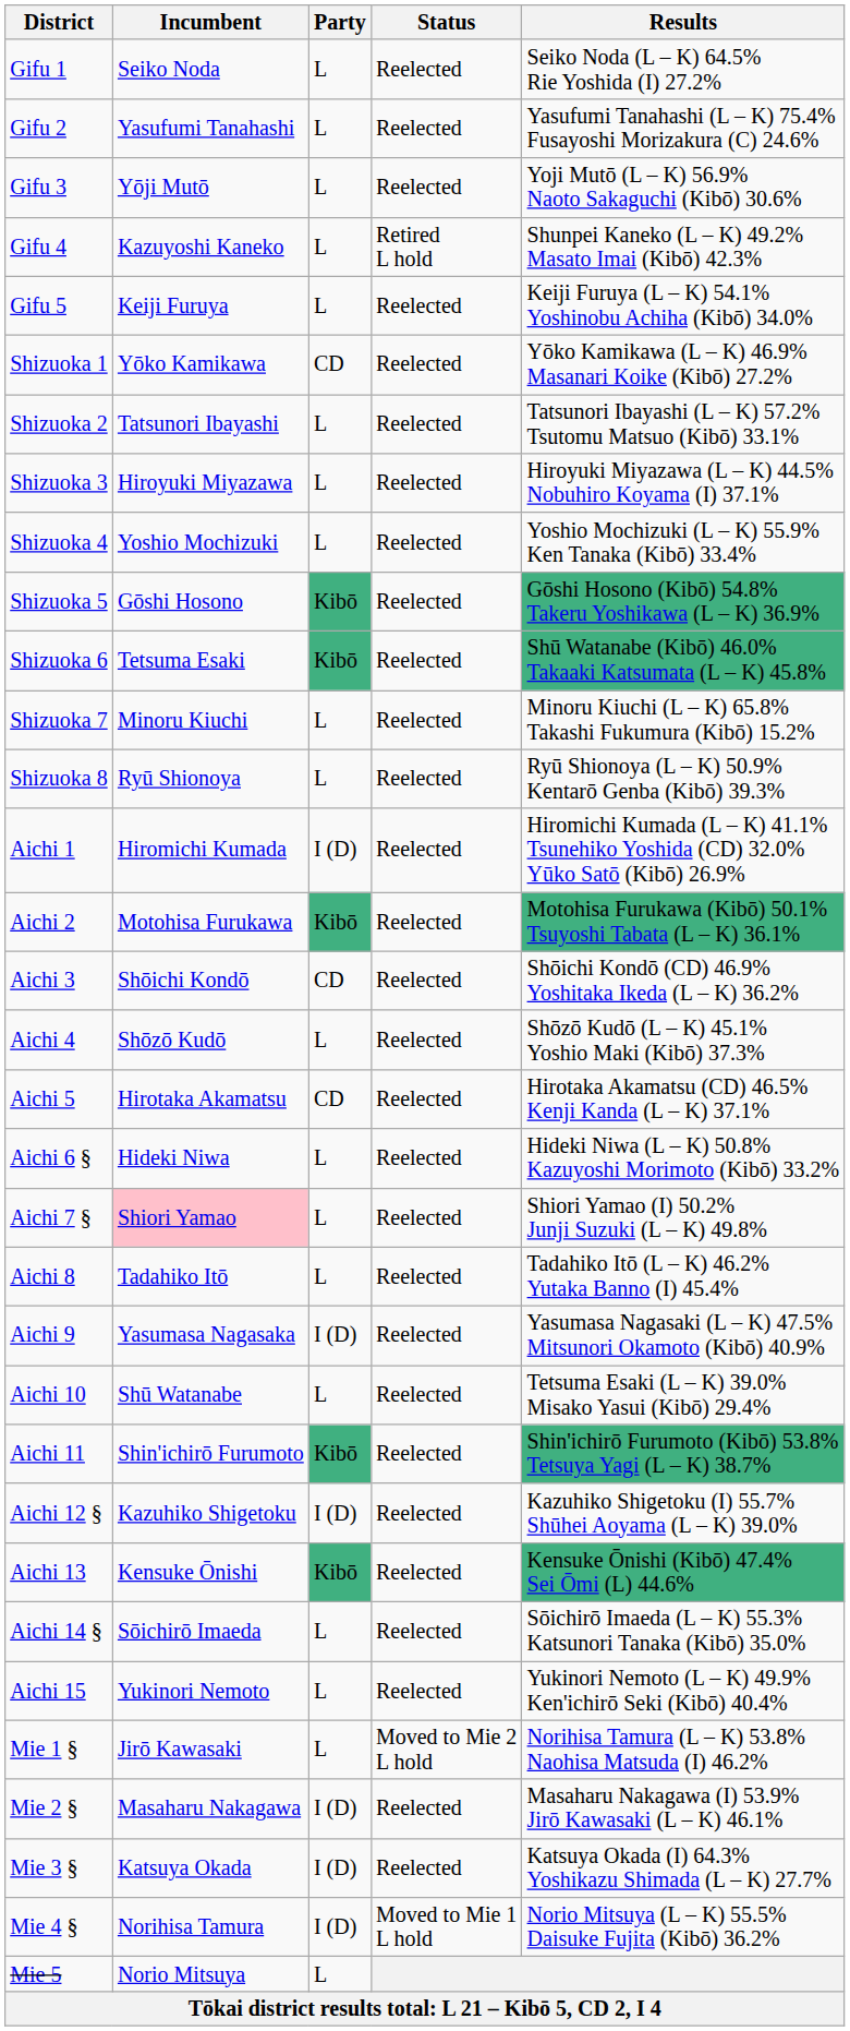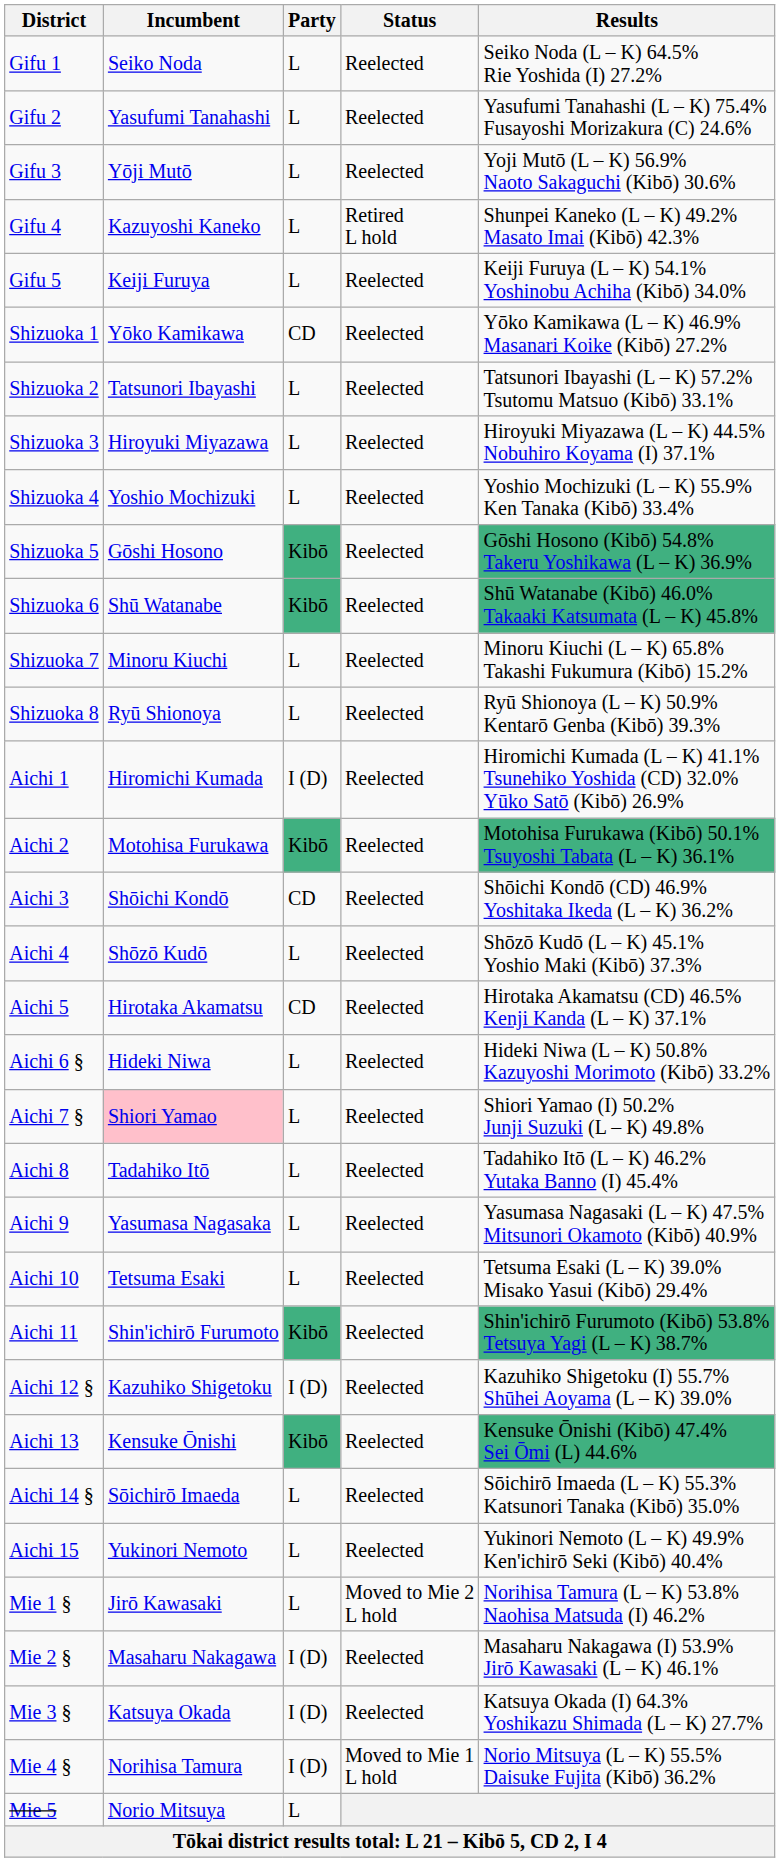 <table class="wikitable">
 <tr>
 <th>District</th>
 <th>Incumbent</th>
 <th>Party</th>
 <th>Status</th>
 <th>Results</th>
 </tr>
 <tr>
 <td><a href='#'>Gifu 1</a></td>
 <td><a href='#'>Seiko Noda</a></td>
 <td>L</td>
 <td>Reelected</td>
 <td>Seiko Noda (L – K) 64.5%<br>Rie Yoshida (I) 27.2%</td>
 </tr>
 <tr>
 <td><a href='#'>Gifu 2</a></td>
 <td><a href='#'>Yasufumi Tanahashi</a></td>
 <td>L</td>
 <td>Reelected</td>
 <td>Yasufumi Tanahashi (L – K) 75.4%<br>Fusayoshi Morizakura (C) 24.6%</td>
 </tr>
 <tr>
 <td><a href='#'>Gifu 3</a></td>
 <td><a href='#'>Yōji Mutō</a></td>
 <td>L</td>
 <td>Reelected</td>
 <td>Yoji Mutō (L – K) 56.9%<br><a href='#'>Naoto Sakaguchi</a> (Kibō) 30.6%</td>
 </tr>
 <tr>
 <td><a href='#'>Gifu 4</a></td>
 <td><a href='#'>Kazuyoshi Kaneko</a></td>
 <td>L</td>
 <td>Retired<br>L hold</td>
 <td>Shunpei Kaneko (L – K) 49.2%<br><a href='#'>Masato Imai</a> (Kibō) 42.3%</td>
 </tr>
 <tr>
 <td><a href='#'>Gifu 5</a></td>
 <td><a href='#'>Keiji Furuya</a></td>
 <td>L</td>
 <td>Reelected</td>
 <td>Keiji Furuya (L – K) 54.1%<br><a href='#'>Yoshinobu Achiha</a> (Kibō) 34.0%</td>
 </tr>
 <tr>
 <td><a href='#'>Shizuoka 1</a></td>
 <td><a href='#'>Yōko Kamikawa</a></td>
 <td>CD</td>
 <td>Reelected</td>
 <td>Yōko Kamikawa (L – K) 46.9%<br><a href='#'>Masanari Koike</a> (Kibō) 27.2%</td>
 </tr>
 <tr>
 <td><a href='#'>Shizuoka 2</a></td>
 <td><a href='#'>Tatsunori Ibayashi</a></td>
 <td>L</td>
 <td>Reelected</td>
 <td>Tatsunori Ibayashi (L – K) 57.2%<br>Tsutomu Matsuo (Kibō) 33.1%</td>
 </tr>
 <tr>
 <td><a href='#'>Shizuoka 3</a></td>
 <td><a href='#'>Hiroyuki Miyazawa</a></td>
 <td>L</td>
 <td>Reelected</td>
 <td>Hiroyuki Miyazawa (L – K) 44.5%<br><a href='#'>Nobuhiro Koyama</a> (I) 37.1%</td>
 </tr>
 <tr>
 <td><a href='#'>Shizuoka 4</a></td>
 <td><a href='#'>Yoshio Mochizuki</a></td>
 <td>L</td>
 <td>Reelected</td>
 <td>Yoshio Mochizuki (L – K) 55.9%<br>Ken Tanaka (Kibō) 33.4%</td>
 </tr>
 <tr>
 <td><a href='#'>Shizuoka 5</a></td>
 <td><a href='#'>Gōshi Hosono</a></td>
 <td style="background:#40B080">Kibō</td>
 <td>Reelected</td>
 <td style="background:#40B080">Gōshi Hosono (Kibō) 54.8%<br><a href='#'>Takeru Yoshikawa</a> (L – K) 36.9%</td>
 </tr>
 <tr>
 <td><a href='#'>Shizuoka 6</a></td>
-<td><a href='#'>Tetsuma Esaki</a></td>
+<td><a href='#'>Shū Watanabe</a></td>
 <td style="background:#40B080">Kibō</td>
 <td>Reelected</td>
 <td style="background:#40B080">Shū Watanabe (Kibō) 46.0%<br><a href='#'>Takaaki Katsumata</a> (L – K) 45.8%</td>
 </tr>
 <tr>
 <td><a href='#'>Shizuoka 7</a></td>
 <td><a href='#'>Minoru Kiuchi</a></td>
 <td>L</td>
 <td>Reelected</td>
 <td>Minoru Kiuchi (L – K) 65.8%<br>Takashi Fukumura (Kibō) 15.2%</td>
 </tr>
 <tr>
 <td><a href='#'>Shizuoka 8</a></td>
 <td><a href='#'>Ryū Shionoya</a></td>
 <td>L</td>
 <td>Reelected</td>
 <td>Ryū Shionoya (L – K) 50.9%<br>Kentarō Genba (Kibō) 39.3%</td>
 </tr>
 <tr>
 <td><a href='#'>Aichi 1</a></td>
 <td><a href='#'>Hiromichi Kumada</a></td>
 <td>I (D)</td>
 <td>Reelected</td>
 <td>Hiromichi Kumada (L – K) 41.1%<br><a href='#'>Tsunehiko Yoshida</a> (CD) 32.0%<br><a href='#'>Yūko Satō</a> (Kibō) 26.9%</td>
 </tr>
 <tr>
 <td><a href='#'>Aichi 2</a></td>
 <td><a href='#'>Motohisa Furukawa</a></td>
 <td style="background:#40B080">Kibō</td>
 <td>Reelected</td>
 <td style="background:#40B080">Motohisa Furukawa (Kibō) 50.1%<br><a href='#'>Tsuyoshi Tabata</a> (L – K) 36.1%</td>
 </tr>
 <tr>
 <td><a href='#'>Aichi 3</a></td>
 <td><a href='#'>Shōichi Kondō</a></td>
 <td>CD</td>
 <td>Reelected</td>
 <td>Shōichi Kondō (CD) 46.9%<br><a href='#'>Yoshitaka Ikeda</a> (L – K) 36.2%</td>
 </tr>
 <tr>
 <td><a href='#'>Aichi 4</a></td>
 <td><a href='#'>Shōzō Kudō</a></td>
 <td>L</td>
 <td>Reelected</td>
 <td>Shōzō Kudō (L – K) 45.1%<br>Yoshio Maki (Kibō) 37.3%</td>
 </tr>
 <tr>
 <td><a href='#'>Aichi 5</a></td>
 <td><a href='#'>Hirotaka Akamatsu</a></td>
 <td>CD</td>
 <td>Reelected</td>
 <td>Hirotaka Akamatsu (CD) 46.5%<br><a href='#'>Kenji Kanda</a> (L – K) 37.1%</td>
 </tr>
 <tr>
 <td><a href='#'>Aichi 6</a> §</td>
 <td><a href='#'>Hideki Niwa</a></td>
 <td>L</td>
 <td>Reelected</td>
 <td>Hideki Niwa (L – K) 50.8%<br><a href='#'>Kazuyoshi Morimoto</a> (Kibō) 33.2%</td>
 </tr>
 <tr>
 <td><a href='#'>Aichi 7</a> §</td>
 <td style="background: pink;"><a href='#'>Shiori Yamao</a></td>
 <td>L</td>
 <td>Reelected</td>
 <td>Shiori Yamao (I) 50.2%<br><a href='#'>Junji Suzuki</a> (L – K) 49.8%</td>
 </tr>
 <tr>
 <td><a href='#'>Aichi 8</a></td>
 <td><a href='#'>Tadahiko Itō</a></td>
 <td>L</td>
 <td>Reelected</td>
 <td>Tadahiko Itō (L – K) 46.2%<br><a href='#'>Yutaka Banno</a> (I) 45.4%</td>
 </tr>
 <tr>
 <td><a href='#'>Aichi 9</a></td>
 <td><a href='#'>Yasumasa Nagasaka</a></td>
-<td>I (D)</td>
+<td>L</td>
 <td>Reelected</td>
 <td>Yasumasa Nagasaki (L – K) 47.5%<br><a href='#'>Mitsunori Okamoto</a> (Kibō) 40.9%</td>
 </tr>
 <tr>
 <td><a href='#'>Aichi 10</a></td>
-<td><a href='#'>Shū Watanabe</a></td>
+<td><a href='#'>Tetsuma Esaki</a></td>
 <td>L</td>
 <td>Reelected</td>
 <td>Tetsuma Esaki (L – K) 39.0%<br>Misako Yasui (Kibō) 29.4%</td>
 </tr>
 <tr>
 <td><a href='#'>Aichi 11</a></td>
 <td><a href='#'>Shin'ichirō Furumoto</a></td>
 <td style="background:#40B080">Kibō</td>
 <td>Reelected</td>
 <td style="background:#40B080">Shin'ichirō Furumoto (Kibō) 53.8%<br><a href='#'>Tetsuya Yagi</a> (L – K) 38.7%</td>
 </tr>
 <tr>
 <td><a href='#'>Aichi 12</a> §</td>
 <td><a href='#'>Kazuhiko Shigetoku</a></td>
 <td>I (D)</td>
 <td>Reelected</td>
 <td>Kazuhiko Shigetoku (I) 55.7%<br><a href='#'>Shūhei Aoyama</a> (L – K) 39.0%</td>
 </tr>
 <tr>
 <td><a href='#'>Aichi 13</a></td>
 <td><a href='#'>Kensuke Ōnishi</a></td>
 <td style="background:#40B080">Kibō</td>
 <td>Reelected</td>
 <td style="background:#40B080">Kensuke Ōnishi (Kibō) 47.4%<br><a href='#'>Sei Ōmi</a> (L) 44.6%</td>
 </tr>
 <tr>
 <td><a href='#'>Aichi 14</a> §</td>
 <td><a href='#'>Sōichirō Imaeda</a></td>
 <td>L</td>
 <td>Reelected</td>
 <td>Sōichirō Imaeda (L – K) 55.3%<br>Katsunori Tanaka (Kibō) 35.0%</td>
 </tr>
 <tr>
 <td><a href='#'>Aichi 15</a></td>
 <td><a href='#'>Yukinori Nemoto</a></td>
 <td>L</td>
 <td>Reelected</td>
 <td>Yukinori Nemoto (L – K) 49.9%<br>Ken'ichirō Seki (Kibō) 40.4%</td>
 </tr>
 <tr>
 <td><a href='#'>Mie 1</a> §</td>
 <td><a href='#'>Jirō Kawasaki</a></td>
 <td>L</td>
 <td>Moved to Mie 2<br>L hold</td>
 <td><a href='#'>Norihisa Tamura</a> (L – K) 53.8%<br><a href='#'>Naohisa Matsuda</a> (I) 46.2%</td>
 </tr>
 <tr>
 <td><a href='#'>Mie 2</a> §</td>
 <td><a href='#'>Masaharu Nakagawa</a></td>
 <td>I (D)</td>
 <td>Reelected</td>
 <td>Masaharu Nakagawa (I) 53.9%<br><a href='#'>Jirō Kawasaki</a> (L – K) 46.1%</td>
 </tr>
 <tr>
 <td><a href='#'>Mie 3</a> §</td>
 <td><a href='#'>Katsuya Okada</a></td>
 <td>I (D)</td>
 <td>Reelected</td>
 <td>Katsuya Okada (I) 64.3%<br><a href='#'>Yoshikazu Shimada</a> (L – K) 27.7%</td>
 </tr>
 <tr>
 <td><a href='#'>Mie 4</a> §</td>
 <td><a href='#'>Norihisa Tamura</a></td>
 <td>I (D)</td>
 <td>Moved to Mie 1<br>L hold</td>
 <td><a href='#'>Norio Mitsuya</a> (L – K) 55.5%<br><a href='#'>Daisuke Fujita</a> (Kibō) 36.2%</td>
 </tr>
 <tr>
 <td><s><a href='#'>Mie 5</a></s></td>
 <td><a href='#'>Norio Mitsuya</a></td>
 <td>L</td>
 <th colspan="2"></th>
 </tr>
 <tr>
 <th colspan="5">Tōkai district results total: L 21 – Kibō 5, CD 2, I 4</th>
 </tr>
 </table>
